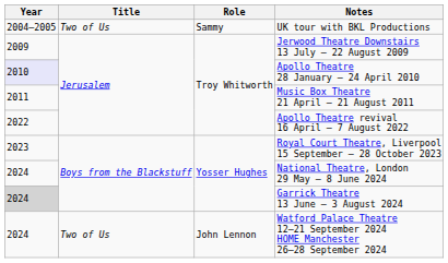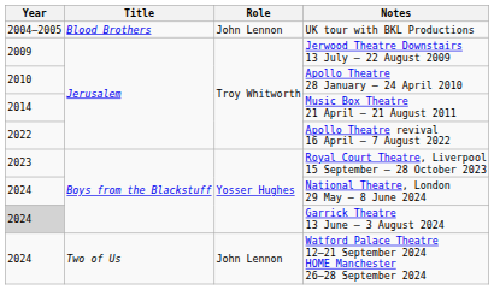 <table class="wikitable sortable">
 <tr>
 <th>Year</th>
 <th>Title</th>
 <th>Role</th>
 <th class="unsortable">Notes</th>
 </tr>
 <tr>
 <td>2004–2005</td>
-<td><em>Two of Us</em></td>
-<td>Sammy</td>
+<td><em><a href='#'>Blood Brothers</a></em></td>
+<td>John Lennon</td>
 <td>UK tour with BKL Productions</td>
 </tr>
 <tr>
 <td>2009</td>
 <td rowspan='4'><em><a href='#'>Jerusalem</a></em></td>
 <td rowspan='4'>Troy Whitworth</td>
 <td><a href='#'>Jerwood Theatre Downstairs</a><br>13 July – 22 August 2009</td>
 </tr>
 <tr>
-<td style="background: lavender;">2010</td>
+<td>2010</td>
 <td><a href='#'>Apollo Theatre</a><br>28 January – 24 April 2010</td>
 </tr>
 <tr>
-<td>2011</td>
+<td>2014</td>
 <td><a href='#'>Music Box Theatre</a><br>21 April – 21 August 2011</td>
 </tr>
 <tr>
 <td>2022</td>
 <td><a href='#'>Apollo Theatre</a> revival<br>16 April – 7 August 2022</td>
 </tr>
 <tr>
 <td>2023</td>
 <td rowspan='3'><em><a href='#'>Boys from the Blackstuff</a></em></td>
 <td rowspan='3'><a href='#'>Yosser Hughes</a></td>
 <td><a href='#'>Royal Court Theatre</a>, Liverpool<br>15 September – 28 October 2023</td>
 </tr>
 <tr>
 <td>2024</td>
 <td><a href='#'>National Theatre</a>, London<br>29 May – 8 June 2024</td>
 </tr>
 <tr>
 <td style="background: lightgrey;">2024</td>
 <td><a href='#'>Garrick Theatre</a><br>13 June – 3 August 2024</td>
 </tr>
 <tr>
 <td>2024</td>
 <td><em>Two of Us</em></td>
 <td>John Lennon</td>
 <td><a href='#'>Watford Palace Theatre</a><br>12–21 September 2024<br><a href='#'>HOME Manchester</a><br>26–28 September 2024</td>
 </tr>
 </table>
